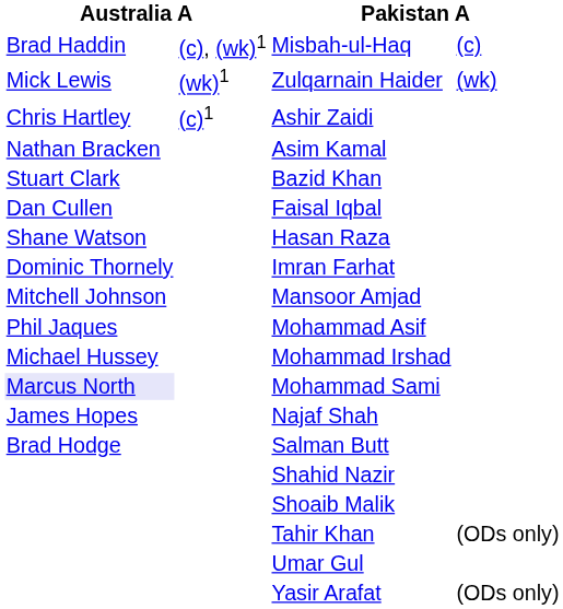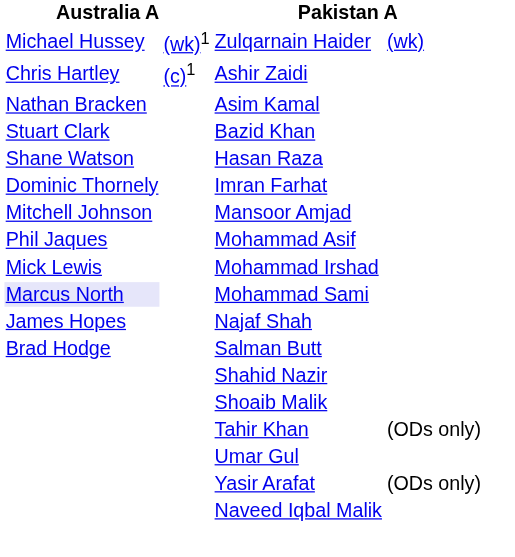 <table>
 <tr>
 <td colspan="2" align="center"><strong>Australia A</strong></td>
 <td colspan="2" align="center"><strong>Pakistan A</strong></td>
 </tr>
 <tr>
-<td><a href='#'>Brad Haddin</a></td>
-<td><a href='#'>(c)</a>, <a href='#'>(wk)</a><sup>1</sup></td>
-<td><a href='#'>Misbah-ul-Haq</a></td>
-<td><a href='#'>(c)</a></td>
-</tr>
-<tr>
-<td><a href='#'>Mick Lewis</a></td>
+<td><a href='#'>Michael Hussey</a></td>
 <td><a href='#'>(wk)</a><sup>1</sup></td>
 <td><a href='#'>Zulqarnain Haider</a></td>
 <td><a href='#'>(wk)</a></td>
 </tr>
 <tr>
 <td><a href='#'>Chris Hartley</a></td>
 <td><a href='#'>(c)</a><sup>1</sup></td>
 <td><a href='#'>Ashir Zaidi</a></td>
 <td></td>
 </tr>
 <tr>
 <td><a href='#'>Nathan Bracken</a></td>
 <td></td>
 <td><a href='#'>Asim Kamal</a></td>
 <td></td>
 </tr>
 <tr>
 <td><a href='#'>Stuart Clark</a></td>
 <td></td>
 <td><a href='#'>Bazid Khan</a></td>
-<td></td>
-</tr>
-<tr>
-<td><a href='#'>Dan Cullen</a></td>
-<td></td>
-<td><a href='#'>Faisal Iqbal</a></td>
 <td></td>
 </tr>
 <tr>
 <td><a href='#'>Shane Watson</a></td>
 <td></td>
 <td><a href='#'>Hasan Raza</a></td>
 <td></td>
 </tr>
 <tr>
 <td><a href='#'>Dominic Thornely</a></td>
 <td></td>
 <td><a href='#'>Imran Farhat</a></td>
 <td></td>
 </tr>
 <tr>
 <td><a href='#'>Mitchell Johnson</a></td>
 <td></td>
 <td><a href='#'>Mansoor Amjad</a></td>
 <td></td>
 </tr>
 <tr>
 <td><a href='#'>Phil Jaques</a></td>
 <td></td>
 <td><a href='#'>Mohammad Asif</a></td>
 <td></td>
 </tr>
 <tr>
-<td><a href='#'>Michael Hussey</a></td>
+<td><a href='#'>Mick Lewis</a></td>
 <td></td>
 <td><a href='#'>Mohammad Irshad</a></td>
 <td></td>
 </tr>
 <tr>
 <td style="background: lavender;"><a href='#'>Marcus North</a></td>
 <td></td>
 <td><a href='#'>Mohammad Sami</a></td>
 <td></td>
 </tr>
 <tr>
 <td><a href='#'>James Hopes</a></td>
 <td></td>
 <td><a href='#'>Najaf Shah</a></td>
 <td></td>
 </tr>
 <tr>
 <td><a href='#'>Brad Hodge</a></td>
 <td></td>
 <td><a href='#'>Salman Butt</a></td>
 <td></td>
 </tr>
 <tr>
 <td></td>
 <td></td>
 <td><a href='#'>Shahid Nazir</a></td>
 <td></td>
 </tr>
 <tr>
 <td></td>
 <td></td>
 <td><a href='#'>Shoaib Malik</a></td>
 <td></td>
 </tr>
 <tr>
 <td></td>
 <td></td>
 <td><a href='#'>Tahir Khan</a></td>
 <td>(ODs only)</td>
 </tr>
 <tr>
 <td></td>
 <td></td>
 <td><a href='#'>Umar Gul</a></td>
 <td></td>
 </tr>
 <tr>
 <td></td>
 <td></td>
 <td><a href='#'>Yasir Arafat</a></td>
 <td>(ODs only)</td>
 </tr>
+<tr>
+<td></td>
+<td></td>
+<td><a href='#'>Naveed Iqbal Malik</a></td>
+<td></td>
+</tr>
 </table>
